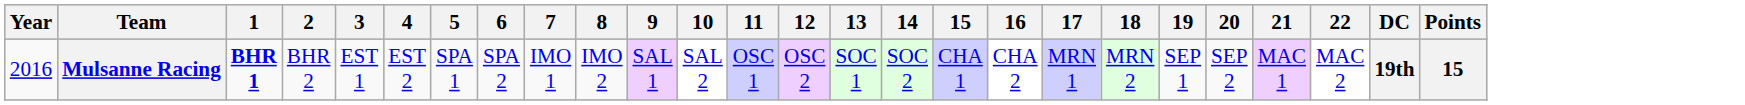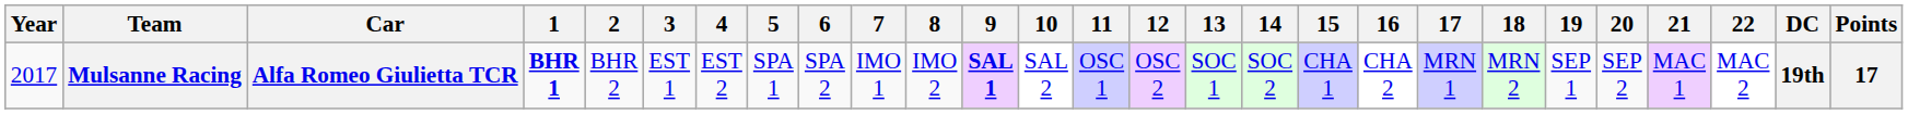 <table class="wikitable" style="text-align:center; font-size:85%">
 <tr>
 <th>Year</th>
 <th>Team</th>
+<th>Car</th>
 <th>1</th>
 <th>2</th>
 <th>3</th>
 <th>4</th>
 <th>5</th>
 <th>6</th>
 <th>7</th>
 <th>8</th>
 <th>9</th>
 <th>10</th>
 <th>11</th>
 <th>12</th>
 <th>13</th>
 <th>14</th>
 <th>15</th>
 <th>16</th>
 <th>17</th>
 <th>18</th>
 <th>19</th>
 <th>20</th>
 <th>21</th>
 <th>22</th>
 <th>DC</th>
 <th>Points</th>
 </tr>
 <tr>
-<td><a href='#'>2016</a></td>
+<td><a href='#'>2017</a></td>
 <th><a href='#'>Mulsanne Racing</a></th>
+<th><a href='#'>Alfa Romeo Giulietta TCR</a></th>
 <td><strong><a href='#'>BHR<br>1</a></strong></td>
 <td><a href='#'>BHR<br>2</a></td>
 <td><a href='#'>EST<br>1</a></td>
 <td><a href='#'>EST<br>2</a></td>
 <td><a href='#'>SPA<br>1</a></td>
 <td><a href='#'>SPA<br>2</a></td>
 <td><a href='#'>IMO<br>1</a></td>
 <td><a href='#'>IMO<br>2</a></td>
-<td style="background:#EFCFFF;"><a href='#'>SAL<br>1</a><br></td>
+<td style="background:#EFCFFF;"><strong><a href='#'>SAL<br>1</a><br></strong></td>
 <td style="background:#FFFFFF;"><a href='#'>SAL<br>2</a><br></td>
 <td style="background:#CFCFFF;"><a href='#'>OSC<br>1</a><br></td>
 <td style="background:#EFCFFF;"><a href='#'>OSC<br>2</a><br></td>
 <td style="background:#DFFFDF;"><a href='#'>SOC<br>1</a><br></td>
 <td style="background:#DFFFDF;"><a href='#'>SOC<br>2</a><br></td>
 <td style="background:#CFCFFF;"><a href='#'>CHA<br>1</a><br></td>
 <td style="background:#FFFFFF;"><a href='#'>CHA<br>2</a><br></td>
 <td style="background:#CFCFFF;"><a href='#'>MRN<br>1</a><br></td>
 <td style="background:#DFFFDF;"><a href='#'>MRN<br>2</a><br></td>
 <td><a href='#'>SEP<br>1</a></td>
 <td><a href='#'>SEP<br>2</a></td>
 <td style="background:#EFCFFF;"><a href='#'>MAC<br>1</a><br></td>
 <td style="background:#FFFFFF;"><a href='#'>MAC<br>2</a><br></td>
 <th>19th</th>
-<th>15</th>
+<th>17</th>
 </tr>
 </table>
